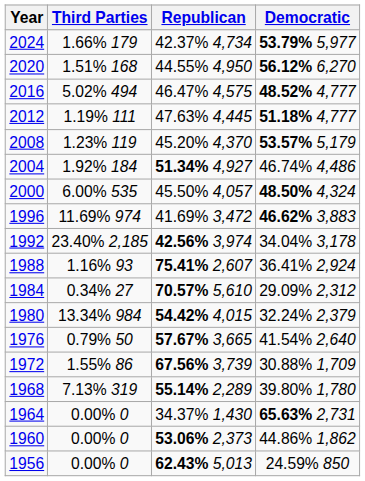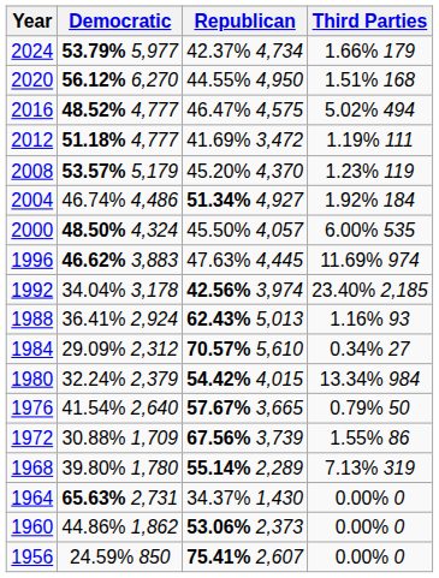 <table class="wikitable mw-collapsible mw-collapsed"  style="float:right; margin:1em; font-size:95%;">
 <tr style="background:lightgrey;">
 <th>Year</th>
+<th><a href='#'>Democratic</a></th>
+<th><a href='#'>Republican</a></th>
 <th><a href='#'>Third Parties</a></th>
-<th><a href='#'>Republican</a></th>
-<th><a href='#'>Democratic</a></th>
 </tr>
 <tr>
 <td align="center" ><a href='#'>2024</a></td>
+<td align="center" ><strong>53.79%</strong> <em>5,977</em></td>
+<td align="center" >42.37% <em>4,734</em></td>
 <td align="center" >1.66% <em>179</em></td>
-<td align="center" >42.37% <em>4,734</em></td>
-<td align="center" ><strong>53.79%</strong> <em>5,977</em></td>
 </tr>
 <tr>
 <td align="center" ><a href='#'>2020</a></td>
+<td align="center" ><strong>56.12%</strong> <em>6,270</em></td>
+<td align="center" >44.55% <em>4,950</em></td>
 <td align="center" >1.51% <em>168</em></td>
-<td align="center" >44.55% <em>4,950</em></td>
-<td align="center" ><strong>56.12%</strong> <em>6,270</em></td>
 </tr>
 <tr>
 <td align="center" ><a href='#'>2016</a></td>
+<td align="center" ><strong>48.52%</strong> <em>4,777</em></td>
+<td align="center" >46.47% <em>4,575</em></td>
 <td align="center" >5.02% <em>494</em></td>
-<td align="center" >46.47% <em>4,575</em></td>
-<td align="center" ><strong>48.52%</strong> <em>4,777</em></td>
 </tr>
 <tr>
 <td align="center" ><a href='#'>2012</a></td>
+<td align="center" ><strong>51.18%</strong> <em>4,777</em></td>
+<td align="center" >41.69% <em>3,472</em></td>
 <td align="center" >1.19% <em>111</em></td>
-<td align="center" >47.63% <em>4,445</em></td>
-<td align="center" ><strong>51.18%</strong> <em>4,777</em></td>
 </tr>
 <tr>
 <td align="center" ><a href='#'>2008</a></td>
+<td align="center" ><strong>53.57%</strong> <em>5,179</em></td>
+<td align="center" >45.20% <em>4,370</em></td>
 <td align="center" >1.23% <em>119</em></td>
-<td align="center" >45.20% <em>4,370</em></td>
-<td align="center" ><strong>53.57%</strong> <em>5,179</em></td>
 </tr>
 <tr>
 <td align="center" ><a href='#'>2004</a></td>
+<td align="center" >46.74% <em>4,486</em></td>
+<td align="center" ><strong>51.34%</strong> <em>4,927</em></td>
 <td align="center" >1.92% <em>184</em></td>
-<td align="center" ><strong>51.34%</strong> <em>4,927</em></td>
-<td align="center" >46.74% <em>4,486</em></td>
 </tr>
 <tr>
 <td align="center" ><a href='#'>2000</a></td>
+<td align="center" ><strong>48.50%</strong> <em>4,324</em></td>
+<td align="center" >45.50% <em>4,057</em></td>
 <td align="center" >6.00% <em>535</em></td>
-<td align="center" >45.50% <em>4,057</em></td>
-<td align="center" ><strong>48.50%</strong> <em>4,324</em></td>
 </tr>
 <tr>
 <td align="center" ><a href='#'>1996</a></td>
+<td align="center" ><strong>46.62%</strong> <em>3,883</em></td>
+<td align="center" >47.63% <em>4,445</em></td>
 <td align="center" >11.69% <em>974</em></td>
-<td align="center" >41.69% <em>3,472</em></td>
-<td align="center" ><strong>46.62%</strong> <em>3,883</em></td>
 </tr>
 <tr>
 <td align="center" ><a href='#'>1992</a></td>
+<td align="center" >34.04% <em>3,178</em></td>
+<td align="center" ><strong>42.56%</strong> <em>3,974</em></td>
 <td align="center" >23.40% <em>2,185</em></td>
-<td align="center" ><strong>42.56%</strong> <em>3,974</em></td>
-<td align="center" >34.04% <em>3,178</em></td>
 </tr>
 <tr>
 <td align="center" ><a href='#'>1988</a></td>
+<td align="center" >36.41% <em>2,924</em></td>
+<td align="center" ><strong>62.43%</strong> <em>5,013</em></td>
 <td align="center" >1.16% <em>93</em></td>
-<td align="center" ><strong>75.41%</strong> <em>2,607</em></td>
-<td align="center" >36.41% <em>2,924</em></td>
 </tr>
 <tr>
 <td align="center" ><a href='#'>1984</a></td>
+<td align="center" >29.09% <em>2,312</em></td>
+<td align="center" ><strong>70.57%</strong> <em>5,610</em></td>
 <td align="center" >0.34% <em>27</em></td>
-<td align="center" ><strong>70.57%</strong> <em>5,610</em></td>
-<td align="center" >29.09% <em>2,312</em></td>
 </tr>
 <tr>
 <td align="center" ><a href='#'>1980</a></td>
+<td align="center" >32.24% <em>2,379</em></td>
+<td align="center" ><strong>54.42%</strong> <em>4,015</em></td>
 <td align="center" >13.34% <em>984</em></td>
-<td align="center" ><strong>54.42%</strong> <em>4,015</em></td>
-<td align="center" >32.24% <em>2,379</em></td>
 </tr>
 <tr>
 <td align="center" ><a href='#'>1976</a></td>
+<td align="center" >41.54% <em>2,640</em></td>
+<td align="center" ><strong>57.67%</strong> <em>3,665</em></td>
 <td align="center" >0.79% <em>50</em></td>
-<td align="center" ><strong>57.67%</strong> <em>3,665</em></td>
-<td align="center" >41.54% <em>2,640</em></td>
 </tr>
 <tr>
 <td align="center" ><a href='#'>1972</a></td>
+<td align="center" >30.88% <em>1,709</em></td>
+<td align="center" ><strong>67.56%</strong> <em>3,739</em></td>
 <td align="center" >1.55% <em>86</em></td>
-<td align="center" ><strong>67.56%</strong> <em>3,739</em></td>
-<td align="center" >30.88% <em>1,709</em></td>
 </tr>
 <tr>
 <td align="center" ><a href='#'>1968</a></td>
+<td align="center" >39.80% <em>1,780</em></td>
+<td align="center" ><strong>55.14%</strong> <em>2,289</em></td>
 <td align="center" >7.13% <em>319</em></td>
-<td align="center" ><strong>55.14%</strong> <em>2,289</em></td>
-<td align="center" >39.80% <em>1,780</em></td>
 </tr>
 <tr>
 <td align="center" ><a href='#'>1964</a></td>
+<td align="center" ><strong>65.63%</strong> <em>2,731</em></td>
+<td align="center" >34.37% <em>1,430</em></td>
 <td align="center" >0.00% <em>0</em></td>
-<td align="center" >34.37% <em>1,430</em></td>
-<td align="center" ><strong>65.63%</strong> <em>2,731</em></td>
 </tr>
 <tr>
 <td align="center" ><a href='#'>1960</a></td>
+<td align="center" >44.86% <em>1,862</em></td>
+<td align="center" ><strong>53.06%</strong> <em>2,373</em></td>
 <td align="center" >0.00% <em>0</em></td>
-<td align="center" ><strong>53.06%</strong> <em>2,373</em></td>
-<td align="center" >44.86% <em>1,862</em></td>
 </tr>
 <tr>
 <td align="center" ><a href='#'>1956</a></td>
+<td align="center" >24.59% <em>850</em></td>
+<td align="center" ><strong>75.41%</strong> <em>2,607</em></td>
 <td align="center" >0.00% <em>0</em></td>
-<td align="center" ><strong>62.43%</strong> <em>5,013</em></td>
-<td align="center" >24.59% <em>850</em></td>
 </tr>
 </table>
